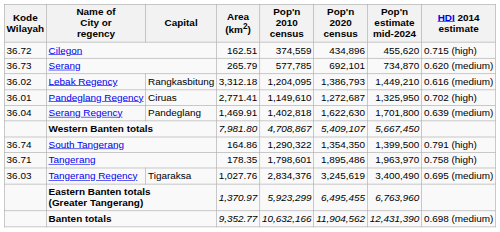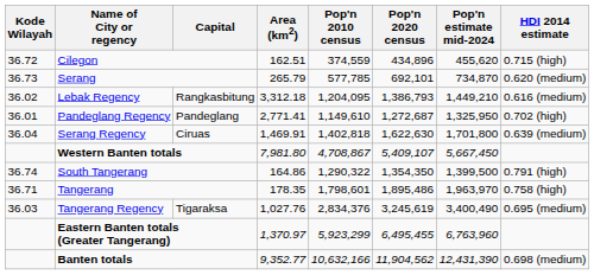 <table class="sortable wikitable">
 <tr>
 <th>Kode<br>Wilayah</th>
 <th>Name of<br>City or<br>regency</th>
 <th>Capital</th>
 <th>Area <br>(km<sup>2</sup>)</th>
 <th>Pop'n<br>2010<br>census</th>
 <th>Pop'n<br>2020<br>census</th>
 <th>Pop'n<br>estimate<br>mid-2024</th>
 <th><a href='#'>HDI</a> 2014 <br>estimate</th>
 </tr>
 <tr>
 <td>36.72</td>
 <td colspan="2"><a href='#'>Cilegon</a></td>
 <td align="right">162.51</td>
 <td align="right">374,559</td>
 <td align="right">434,896</td>
 <td align="right">455,620</td>
 <td>0.715 (high)</td>
 </tr>
 <tr>
 <td>36.73</td>
 <td colspan="2"><a href='#'>Serang</a></td>
 <td align="right">265.79</td>
 <td align="right">577,785</td>
 <td align="right">692,101</td>
 <td align="right">734,870</td>
 <td>0.620 (medium)</td>
 </tr>
 <tr>
 <td>36.02</td>
 <td><a href='#'>Lebak Regency</a></td>
 <td>Rangkasbitung</td>
 <td align="right">3,312.18</td>
 <td align="right">1,204,095</td>
 <td align="right">1,386,793</td>
 <td align="right">1,449,210</td>
 <td>0.616 (medium)</td>
 </tr>
 <tr>
 <td>36.01</td>
 <td><a href='#'>Pandeglang Regency</a></td>
-<td>Ciruas</td>
+<td>Pandeglang</td>
 <td align="right">2,771.41</td>
 <td align="right">1,149,610</td>
 <td align="right">1,272,687</td>
 <td align="right">1,325,950</td>
 <td>0.702 (high)</td>
 </tr>
 <tr>
 <td>36.04</td>
 <td><a href='#'>Serang Regency</a></td>
-<td>Pandeglang</td>
+<td>Ciruas</td>
 <td align="right">1,469.91</td>
 <td align="right">1,402,818</td>
 <td align="right">1,622,630</td>
 <td align="right">1,701,800</td>
 <td>0.639 (medium)</td>
 </tr>
 <tr>
 <td></td>
 <td colspan="2"><strong>Western Banten totals<br></strong></td>
 <td align="right"><em>7,981.80</em></td>
 <td align="right"><em>4,708,867</em></td>
 <td align="right"><em>5,409,107</em></td>
 <td align="right"><em>5,667,450</em></td>
 <td></td>
 </tr>
 <tr>
 <td>36.74</td>
 <td colspan="2"><a href='#'>South Tangerang</a></td>
 <td align="right">164.86</td>
 <td align="right">1,290,322</td>
 <td align="right">1,354,350</td>
 <td align="right">1,399,500</td>
 <td>0.791 (high)</td>
 </tr>
 <tr>
 <td>36.71</td>
 <td colspan="2"><a href='#'>Tangerang</a></td>
 <td align="right">178.35</td>
 <td align="right">1,798,601</td>
 <td align="right">1,895,486</td>
 <td align="right">1,963,970</td>
 <td>0.758 (high)</td>
 </tr>
 <tr>
 <td>36.03</td>
 <td><a href='#'>Tangerang Regency</a></td>
 <td>Tigaraksa</td>
 <td align="right">1,027.76</td>
 <td align="right">2,834,376</td>
 <td align="right">3,245,619</td>
 <td align="right">3,400,490</td>
 <td>0.695 (medium)</td>
 </tr>
 <tr>
 <td></td>
 <td colspan="2"><strong>Eastern Banten totals<br>(Greater Tangerang)</strong></td>
 <td align="right"><em>1,370.97</em></td>
 <td align="right"><em>5,923,299</em></td>
 <td align="right"><em>6,495,455</em></td>
 <td align="right"><em>6,763,960</em></td>
 <td></td>
 </tr>
 <tr>
 <td></td>
 <td colspan="2"><strong>Banten totals</strong></td>
 <td align="right"><em>9,352.77</em></td>
 <td align="right"><em>10,632,166</em></td>
 <td align="right"><em>11,904,562</em></td>
 <td align="right"><em>12,431,390</em></td>
 <td>0.698 (medium)</td>
 </tr>
 </table>
